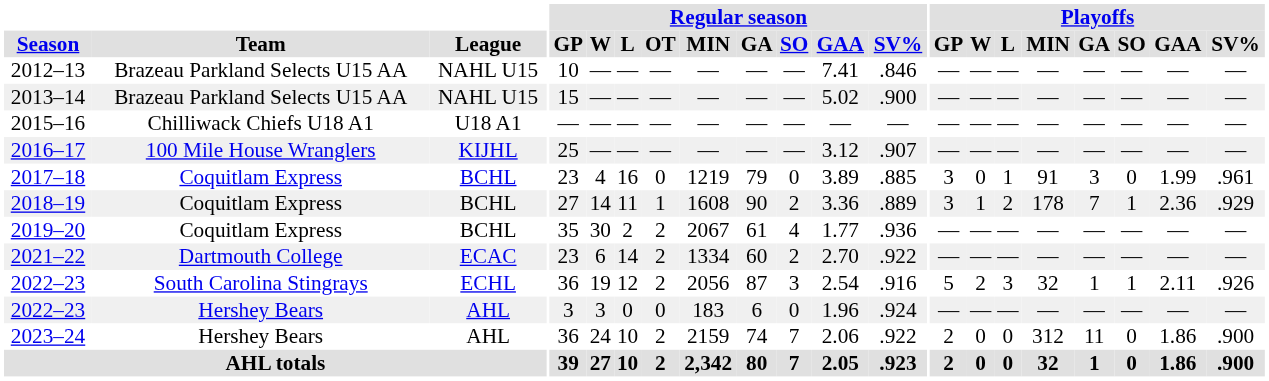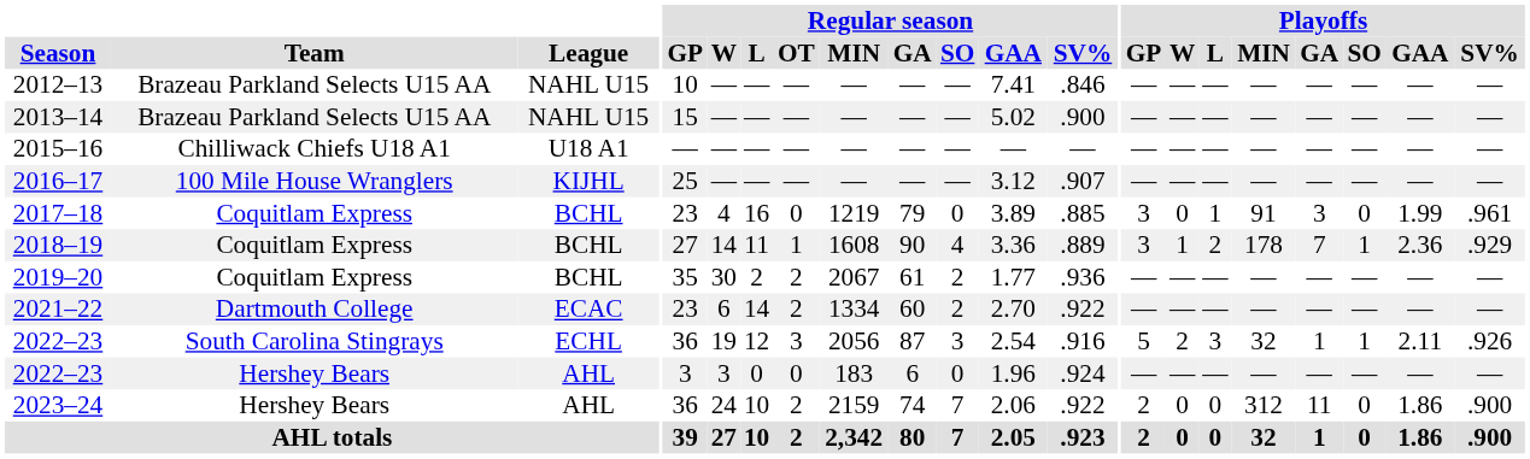 <table cellspacing="0" cellpadding="1" border="0" style="text-align:center; width:75%">
 <tr>
 <th colspan="3" bgcolor="#ffffff"></th>
 <th rowspan="93" bgcolor="#ffffff"></th>
 <th colspan="9" bgcolor="#e0e0e0"><a href='#'>Regular season</a></th>
 <th rowspan="93" bgcolor="#ffffff"></th>
 <th colspan="8" bgcolor="#e0e0e0"><a href='#'>Playoffs</a></th>
 </tr>
 <tr bgcolor="#e0e0e0">
 <th><a href='#'>Season</a></th>
 <th>Team</th>
 <th>League</th>
 <th>GP</th>
 <th>W</th>
 <th>L</th>
 <th>OT</th>
 <th>MIN</th>
 <th>GA</th>
 <th><a href='#'>SO</a></th>
 <th><a href='#'>GAA</a></th>
 <th><a href='#'>SV%</a></th>
 <th>GP</th>
 <th>W</th>
 <th>L</th>
 <th>MIN</th>
 <th>GA</th>
 <th>SO</th>
 <th>GAA</th>
 <th>SV%</th>
 </tr>
 <tr>
 <td>2012–13</td>
 <td>Brazeau Parkland Selects U15 AA</td>
 <td>NAHL U15</td>
 <td>10</td>
 <td>—</td>
 <td>—</td>
 <td>—</td>
 <td>—</td>
 <td>—</td>
 <td>—</td>
 <td>7.41</td>
 <td>.846</td>
 <td>—</td>
 <td>—</td>
 <td>—</td>
 <td>—</td>
 <td>—</td>
 <td>—</td>
 <td>—</td>
 <td>—</td>
 </tr>
 <tr bgcolor="#f0f0f0">
 <td>2013–14</td>
 <td>Brazeau Parkland Selects U15 AA</td>
 <td>NAHL U15</td>
 <td>15</td>
 <td>—</td>
 <td>—</td>
 <td>—</td>
 <td>—</td>
 <td>—</td>
 <td>—</td>
 <td>5.02</td>
 <td>.900</td>
 <td>—</td>
 <td>—</td>
 <td>—</td>
 <td>—</td>
 <td>—</td>
 <td>—</td>
 <td>—</td>
 <td>—</td>
 </tr>
 <tr>
 <td>2015–16</td>
 <td>Chilliwack Chiefs U18 A1</td>
 <td>U18 A1</td>
 <td>—</td>
 <td>—</td>
 <td>—</td>
 <td>—</td>
 <td>—</td>
 <td>—</td>
 <td>—</td>
 <td>—</td>
 <td>—</td>
 <td>—</td>
 <td>—</td>
 <td>—</td>
 <td>—</td>
 <td>—</td>
 <td>—</td>
 <td>—</td>
 <td>—</td>
 </tr>
 <tr bgcolor="#f0f0f0">
 <td><a href='#'>2016–17</a></td>
 <td><a href='#'>100 Mile House Wranglers</a></td>
 <td><a href='#'>KIJHL</a></td>
 <td>25</td>
 <td>—</td>
 <td>—</td>
 <td>—</td>
 <td>—</td>
 <td>—</td>
 <td>—</td>
 <td>3.12</td>
 <td>.907</td>
 <td>—</td>
 <td>—</td>
 <td>—</td>
 <td>—</td>
 <td>—</td>
 <td>—</td>
 <td>—</td>
 <td>—</td>
 </tr>
 <tr>
 <td><a href='#'>2017–18</a></td>
 <td><a href='#'>Coquitlam Express</a></td>
 <td><a href='#'>BCHL</a></td>
 <td>23</td>
 <td>4</td>
 <td>16</td>
 <td>0</td>
 <td>1219</td>
 <td>79</td>
 <td>0</td>
 <td>3.89</td>
 <td>.885</td>
 <td>3</td>
 <td>0</td>
 <td>1</td>
 <td>91</td>
 <td>3</td>
 <td>0</td>
 <td>1.99</td>
 <td>.961</td>
 </tr>
 <tr bgcolor="#f0f0f0">
 <td><a href='#'>2018–19</a></td>
 <td>Coquitlam Express</td>
 <td>BCHL</td>
 <td>27</td>
 <td>14</td>
 <td>11</td>
 <td>1</td>
 <td>1608</td>
 <td>90</td>
-<td>2</td>
+<td>4</td>
 <td>3.36</td>
 <td>.889</td>
 <td>3</td>
 <td>1</td>
 <td>2</td>
 <td>178</td>
 <td>7</td>
 <td>1</td>
 <td>2.36</td>
 <td>.929</td>
 </tr>
 <tr>
 <td><a href='#'>2019–20</a></td>
 <td>Coquitlam Express</td>
 <td>BCHL</td>
 <td>35</td>
 <td>30</td>
 <td>2</td>
 <td>2</td>
 <td>2067</td>
 <td>61</td>
-<td>4</td>
+<td>2</td>
 <td>1.77</td>
 <td>.936</td>
 <td>—</td>
 <td>—</td>
 <td>—</td>
 <td>—</td>
 <td>—</td>
 <td>—</td>
 <td>—</td>
 <td>—</td>
 </tr>
 <tr bgcolor="#f0f0f0">
 <td><a href='#'>2021–22</a></td>
 <td><a href='#'>Dartmouth College</a></td>
 <td><a href='#'>ECAC</a></td>
 <td>23</td>
 <td>6</td>
 <td>14</td>
 <td>2</td>
 <td>1334</td>
 <td>60</td>
 <td>2</td>
 <td>2.70</td>
 <td>.922</td>
 <td>—</td>
 <td>—</td>
 <td>—</td>
 <td>—</td>
 <td>—</td>
 <td>—</td>
 <td>—</td>
 <td>—</td>
 </tr>
 <tr>
 <td><a href='#'>2022–23</a></td>
 <td><a href='#'>South Carolina Stingrays</a></td>
 <td><a href='#'>ECHL</a></td>
 <td>36</td>
 <td>19</td>
 <td>12</td>
-<td>2</td>
+<td>3</td>
 <td>2056</td>
 <td>87</td>
 <td>3</td>
 <td>2.54</td>
 <td>.916</td>
 <td>5</td>
 <td>2</td>
 <td>3</td>
 <td>32</td>
 <td>1</td>
 <td>1</td>
 <td>2.11</td>
 <td>.926</td>
 </tr>
 <tr bgcolor="#f0f0f0">
 <td><a href='#'>2022–23</a></td>
 <td><a href='#'>Hershey Bears</a></td>
 <td><a href='#'>AHL</a></td>
 <td>3</td>
 <td>3</td>
 <td>0</td>
 <td>0</td>
 <td>183</td>
 <td>6</td>
 <td>0</td>
 <td>1.96</td>
 <td>.924</td>
 <td>—</td>
 <td>—</td>
 <td>—</td>
 <td>—</td>
 <td>—</td>
 <td>—</td>
 <td>—</td>
 <td>—</td>
 </tr>
 <tr>
 <td><a href='#'>2023–24</a></td>
 <td>Hershey Bears</td>
 <td>AHL</td>
 <td>36</td>
 <td>24</td>
 <td>10</td>
 <td>2</td>
 <td>2159</td>
 <td>74</td>
 <td>7</td>
 <td>2.06</td>
 <td>.922</td>
 <td>2</td>
 <td>0</td>
 <td>0</td>
 <td>312</td>
 <td>11</td>
 <td>0</td>
 <td>1.86</td>
 <td>.900</td>
 </tr>
 <tr bgcolor="#e0e0e0">
 <th colspan=3>AHL totals</th>
 <th>39</th>
 <th>27</th>
 <th>10</th>
 <th>2</th>
 <th>2,342</th>
 <th>80</th>
 <th>7</th>
 <th>2.05</th>
 <th>.923</th>
 <th>2</th>
 <th>0</th>
 <th>0</th>
 <th>32</th>
 <th>1</th>
 <th>0</th>
 <th>1.86</th>
 <th>.900</th>
 </tr>
 </table>
